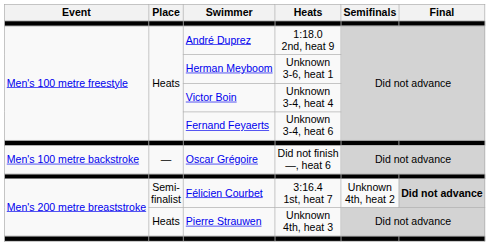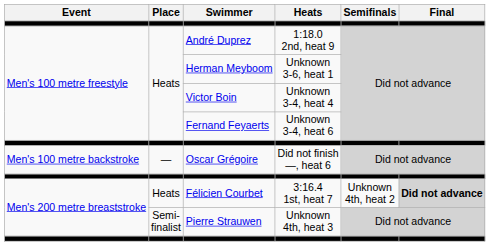 <table class=wikitable>
 <tr>
 <th>Event</th>
 <th>Place</th>
 <th>Swimmer</th>
 <th>Heats</th>
 <th>Semifinals</th>
 <th>Final</th>
 </tr>
 <tr bgcolor=black>
 <td></td>
 <td></td>
 <td></td>
 <td></td>
 <td></td>
 <td></td>
 </tr>
 <tr align=center>
 <td rowspan=4 align=left><a href='#'>Men's 100 metre freestyle</a></td>
 <td rowspan=4>Heats</td>
 <td align=left><a href='#'>André Duprez</a></td>
 <td>1:18.0 <br> 2nd, heat 9</td>
 <td rowspan=4 colspan=2 bgcolor=lightgray>Did not advance</td>
 </tr>
 <tr align=center>
 <td align=left><a href='#'>Herman Meyboom</a></td>
 <td>Unknown <br> 3-6, heat 1</td>
 </tr>
 <tr align=center>
 <td align=left><a href='#'>Victor Boin</a></td>
 <td>Unknown <br> 3-4, heat 4</td>
 </tr>
 <tr align=center>
 <td align=left><a href='#'>Fernand Feyaerts</a></td>
 <td>Unknown <br> 3-4, heat 6</td>
 </tr>
 <tr bgcolor=black>
 <td></td>
 <td></td>
 <td></td>
 <td></td>
 <td></td>
 <td></td>
 </tr>
 <tr align=center>
 <td align=left><a href='#'>Men's 100 metre backstroke</a></td>
 <td>—</td>
 <td align=left><a href='#'>Oscar Grégoire</a></td>
 <td>Did not finish <br> —, heat 6</td>
 <td colspan=2 bgcolor=lightgray>Did not advance</td>
 </tr>
 <tr bgcolor=black>
 <td></td>
 <td></td>
 <td></td>
 <td></td>
 <td></td>
 <td></td>
 </tr>
 <tr align=center>
 <td rowspan=2 align=left><a href='#'>Men's 200 metre breaststroke</a></td>
-<td>Semi-<br>finalist</td>
+<td>Heats</td>
 <td align=left><a href='#'>Félicien Courbet</a></td>
 <td>3:16.4 <br> 1st, heat 7</td>
 <td>Unknown <br> 4th, heat 2</td>
 <td bgcolor=lightgray><strong>Did not advance</strong></td>
 </tr>
 <tr align=center>
-<td>Heats</td>
+<td>Semi-<br>finalist</td>
 <td align=left><a href='#'>Pierre Strauwen</a></td>
 <td>Unknown <br> 4th, heat 3</td>
 <td colspan=2 bgcolor=lightgray>Did not advance</td>
 </tr>
 <tr bgcolor=black>
 <td></td>
 <td></td>
 <td></td>
 <td></td>
 <td></td>
 <td></td>
 </tr>
 </table>
